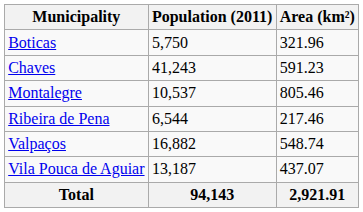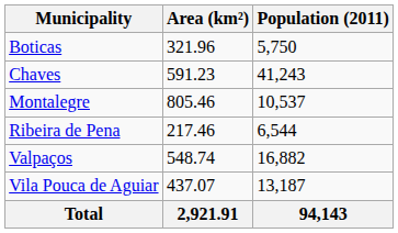 <table class="wikitable sortable">
 <tr>
 <th>Municipality</th>
+<th>Area (km²)</th>
 <th>Population (2011)</th>
-<th>Area (km²)</th>
 </tr>
 <tr>
 <td><a href='#'>Boticas</a></td>
+<td>321.96</td>
 <td>5,750</td>
-<td>321.96</td>
 </tr>
 <tr>
 <td><a href='#'>Chaves</a></td>
+<td>591.23</td>
 <td>41,243</td>
-<td>591.23</td>
 </tr>
 <tr>
 <td><a href='#'>Montalegre</a></td>
+<td>805.46</td>
 <td>10,537</td>
-<td>805.46</td>
 </tr>
 <tr>
 <td><a href='#'>Ribeira de Pena</a></td>
+<td>217.46</td>
 <td>6,544</td>
-<td>217.46</td>
 </tr>
 <tr>
 <td><a href='#'>Valpaços</a></td>
+<td>548.74</td>
 <td>16,882</td>
-<td>548.74</td>
 </tr>
 <tr>
 <td><a href='#'>Vila Pouca de Aguiar</a></td>
+<td>437.07</td>
 <td>13,187</td>
-<td>437.07</td>
 </tr>
 <tr>
 <th>Total</th>
+<th>2,921.91</th>
 <th>94,143</th>
-<th>2,921.91</th>
 </tr>
 </table>
